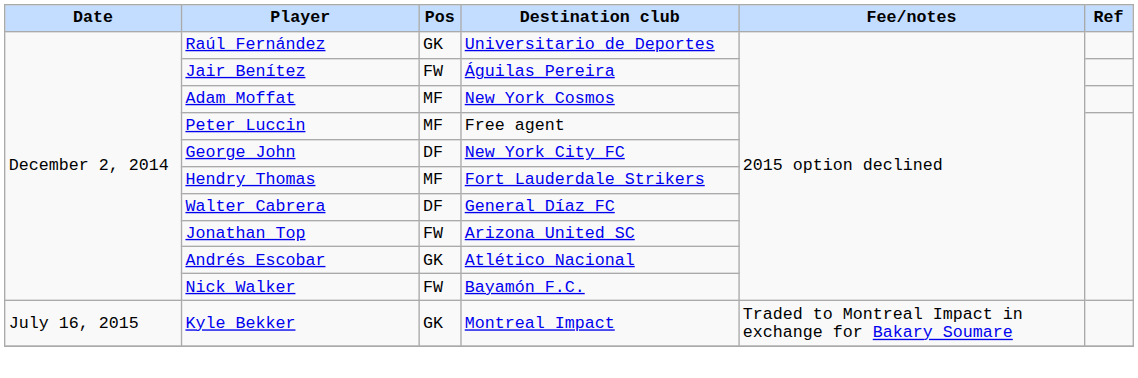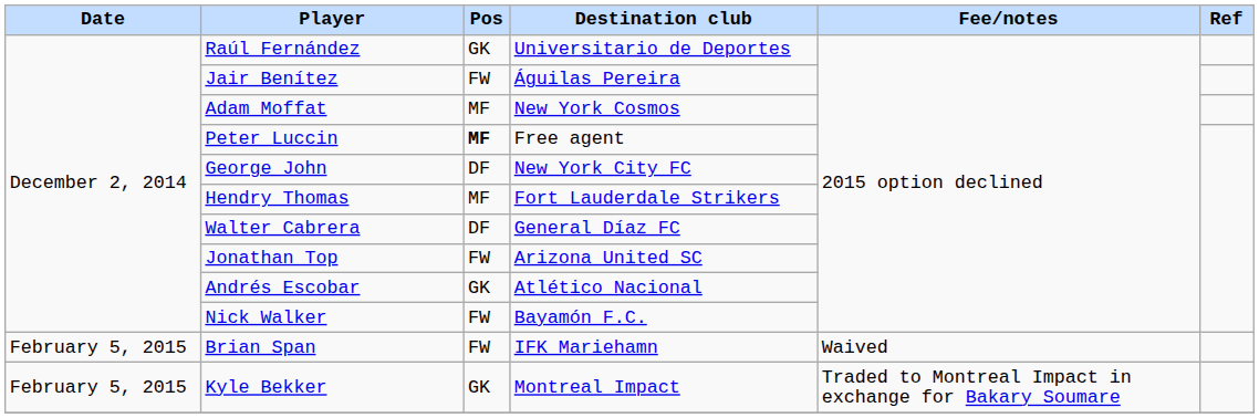 <table class="wikitable" style="text-align:left; font-size:95%;">
 <tr>
 <th style="background:#c2ddff; width:125px;">Date</th>
 <th style="background:#c2ddff; width:170px;">Player</th>
 <th style="background:#c2ddff; width:25px;">Pos</th>
 <th style="background:#c2ddff; width:200px;">Destination club</th>
 <th style="background:#c2ddff; width:250px;">Fee/notes</th>
 <th style="background:#c2ddff; width:30px;">Ref</th>
 </tr>
 <tr>
 <td rowspan="10">December 2, 2014</td>
 <td> <a href='#'>Raúl Fernández</a></td>
 <td>GK</td>
 <td> <a href='#'>Universitario de Deportes</a></td>
 <td rowspan="10">2015 option declined</td>
 <td></td>
 </tr>
 <tr>
 <td> <a href='#'>Jair Benítez</a></td>
 <td>FW</td>
 <td> <a href='#'>Águilas Pereira</a></td>
 <td></td>
 </tr>
 <tr>
 <td> <a href='#'>Adam Moffat</a></td>
 <td>MF</td>
 <td> <a href='#'>New York Cosmos</a></td>
 <td></td>
 </tr>
 <tr>
 <td> <a href='#'>Peter Luccin</a></td>
-<td>MF</td>
+<td><strong>MF</strong></td>
 <td>Free agent</td>
 <td rowspan="7"></td>
 </tr>
 <tr>
 <td> <a href='#'>George John</a></td>
 <td>DF</td>
 <td> <a href='#'>New York City FC</a></td>
 </tr>
 <tr>
 <td> <a href='#'>Hendry Thomas</a></td>
 <td>MF</td>
 <td> <a href='#'>Fort Lauderdale Strikers</a></td>
 </tr>
 <tr>
 <td> <a href='#'>Walter Cabrera</a></td>
 <td>DF</td>
 <td> <a href='#'>General Díaz FC</a></td>
 </tr>
 <tr>
 <td> <a href='#'>Jonathan Top</a></td>
 <td>FW</td>
 <td> <a href='#'>Arizona United SC</a></td>
 </tr>
 <tr>
 <td> <a href='#'>Andrés Escobar</a></td>
 <td>GK</td>
 <td> <a href='#'>Atlético Nacional</a></td>
 </tr>
 <tr>
 <td> <a href='#'>Nick Walker</a></td>
 <td>FW</td>
 <td> <a href='#'>Bayamón F.C.</a></td>
 </tr>
 <tr>
-<td>July 16, 2015</td>
+<td>February 5, 2015</td>
+<td> <a href='#'>Brian Span</a></td>
+<td>FW</td>
+<td> <a href='#'>IFK Mariehamn</a></td>
+<td>Waived</td>
+<td></td>
+</tr>
+<tr>
+<td>February 5, 2015</td>
 <td> <a href='#'>Kyle Bekker</a></td>
 <td>GK</td>
 <td> <a href='#'>Montreal Impact</a></td>
 <td>Traded to Montreal Impact in exchange for <a href='#'>Bakary Soumare</a></td>
 <td></td>
 </tr>
 <tr>
 </tr>
 </table>
